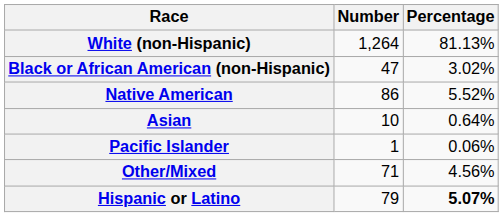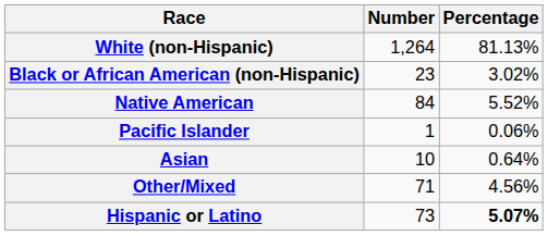 <table class="wikitable" style="text-align:right">
 <tr>
 <th scope="col">Race</th>
 <th scope="col">Number</th>
 <th scope="col">Percentage</th>
 </tr>
 <tr>
 <th scope="row"><a href='#'>White</a> (non-Hispanic)</th>
 <td>1,264</td>
 <td>81.13%</td>
 </tr>
 <tr>
 <th scope="row"><a href='#'>Black or African American</a> (non-Hispanic)</th>
-<td>47</td>
+<td>23</td>
 <td>3.02%</td>
 </tr>
 <tr>
 <th scope="row"><a href='#'>Native American</a></th>
-<td>86</td>
+<td>84</td>
 <td>5.52%</td>
+</tr>
+<tr>
+<th scope="row"><a href='#'>Pacific Islander</a></th>
+<td>1</td>
+<td>0.06%</td>
 </tr>
 <tr>
 <th scope="row"><a href='#'>Asian</a></th>
 <td>10</td>
 <td>0.64%</td>
-</tr>
-<tr>
-<th scope="row"><a href='#'>Pacific Islander</a></th>
-<td>1</td>
-<td>0.06%</td>
 </tr>
 <tr>
 <th scope="row"><a href='#'>Other/Mixed</a></th>
 <td>71</td>
 <td>4.56%</td>
 </tr>
 <tr>
 <th scope="row"><a href='#'>Hispanic</a> or <a href='#'>Latino</a></th>
-<td>79</td>
+<td>73</td>
 <td><strong>5.07%</strong></td>
 </tr>
 </table>
